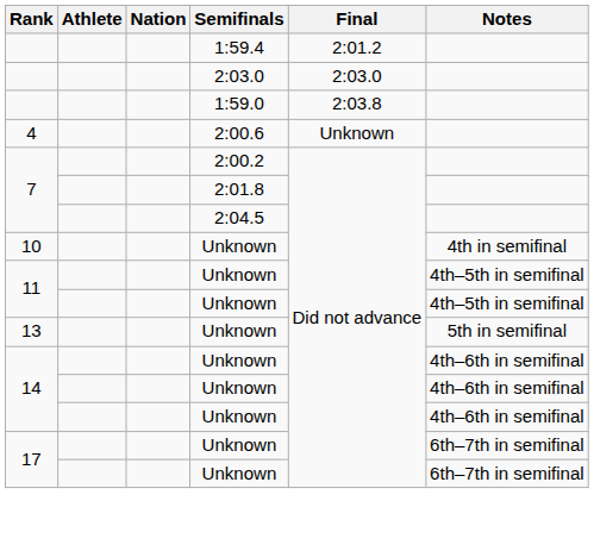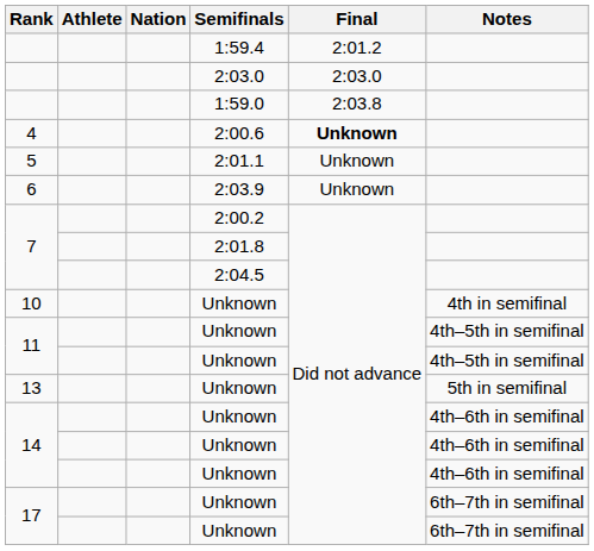 <table class="wikitable sortable" style="text-align:center">
 <tr>
 <th>Rank</th>
 <th>Athlete</th>
 <th>Nation</th>
 <th>Semifinals</th>
 <th>Final</th>
 <th>Notes</th>
 </tr>
 <tr>
 <td></td>
 <td align=left></td>
 <td align=left></td>
 <td>1:59.4</td>
 <td>2:01.2</td>
 <td></td>
 </tr>
 <tr>
 <td></td>
 <td align=left></td>
 <td align=left></td>
 <td>2:03.0</td>
 <td>2:03.0</td>
 <td></td>
 </tr>
 <tr>
 <td></td>
 <td align=left></td>
 <td align=left></td>
 <td>1:59.0</td>
 <td>2:03.8</td>
 <td></td>
 </tr>
 <tr>
 <td>4</td>
 <td align=left></td>
 <td align=left></td>
 <td>2:00.6</td>
-<td data-sort-value=5:00.0>Unknown</td>
+<td data-sort-value=5:00.0><strong>Unknown</strong></td>
+<td></td>
+</tr>
+<tr>
+<td>5</td>
+<td align=left></td>
+<td align=left></td>
+<td>2:01.1</td>
+<td data-sort-value=6:00.0>Unknown</td>
+<td></td>
+</tr>
+<tr>
+<td>6</td>
+<td align=left></td>
+<td align=left></td>
+<td>2:03.9</td>
+<td data-sort-value=7:00.0>Unknown</td>
 <td></td>
 </tr>
 <tr>
 <td rowspan=3>7</td>
 <td align=left></td>
 <td align=left></td>
 <td>2:00.2</td>
 <td rowspan=12 data-sort-value=9:99.9>Did not advance</td>
 <td></td>
 </tr>
 <tr>
 <td align=left></td>
 <td align=left></td>
 <td>2:01.8</td>
 <td></td>
 </tr>
 <tr>
 <td align=left></td>
 <td align=left></td>
 <td>2:04.5</td>
 <td></td>
 </tr>
 <tr>
 <td>10</td>
 <td align=left></td>
 <td align=left></td>
 <td data-sort-value=5:00.0>Unknown</td>
 <td>4th in semifinal</td>
 </tr>
 <tr>
 <td rowspan=2>11</td>
 <td align=left></td>
 <td align=left></td>
 <td data-sort-value=5:30.0>Unknown</td>
 <td>4th–5th in semifinal</td>
 </tr>
 <tr>
 <td align=left></td>
 <td align=left></td>
 <td data-sort-value=5:30.0>Unknown</td>
 <td>4th–5th in semifinal</td>
 </tr>
 <tr>
 <td>13</td>
 <td align=left></td>
 <td align=left></td>
 <td data-sort-value=6:00.0>Unknown</td>
 <td>5th in semifinal</td>
 </tr>
 <tr>
 <td rowspan=3>14</td>
 <td align=left></td>
 <td align=left></td>
 <td data-sort-value=7:00.0>Unknown</td>
 <td>4th–6th in semifinal</td>
 </tr>
 <tr>
 <td align=left></td>
 <td align=left></td>
 <td data-sort-value=7:00.0>Unknown</td>
 <td>4th–6th in semifinal</td>
 </tr>
 <tr>
 <td align=left></td>
 <td align=left></td>
 <td data-sort-value=7:00.0>Unknown</td>
 <td>4th–6th in semifinal</td>
 </tr>
 <tr>
 <td rowspan=2>17</td>
 <td align=left></td>
 <td align=left></td>
 <td data-sort-value=8:00.0>Unknown</td>
 <td>6th–7th in semifinal</td>
 </tr>
 <tr>
 <td align=left></td>
 <td align=left></td>
 <td data-sort-value=8:00.0>Unknown</td>
 <td>6th–7th in semifinal</td>
 </tr>
 </table>
